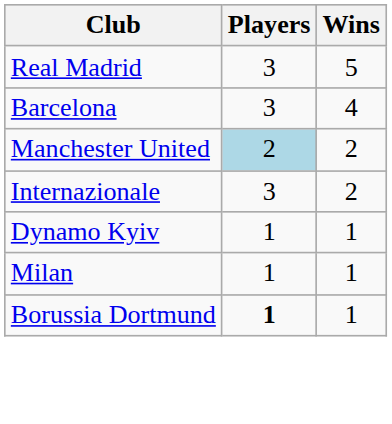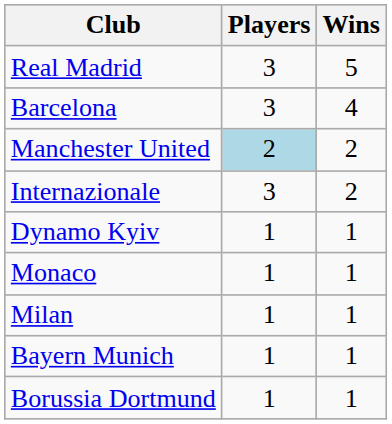 <table class="wikitable">
 <tr>
 <th>Club</th>
 <th>Players</th>
 <th>Wins</th>
 </tr>
 <tr>
 <td> <a href='#'>Real Madrid</a></td>
 <td align=center>3</td>
 <td align=center>5</td>
 </tr>
 <tr>
 <td> <a href='#'>Barcelona</a></td>
 <td align=center>3</td>
 <td align=center>4</td>
 </tr>
 <tr>
 <td> <a href='#'>Manchester United</a></td>
 <td align=center style="background: lightblue;">2</td>
 <td align=center>2</td>
 </tr>
 <tr>
 <td> <a href='#'>Internazionale</a></td>
 <td align=center>3</td>
 <td align=center>2</td>
 </tr>
 <tr>
 <td> <a href='#'>Dynamo Kyiv</a></td>
 <td align=center>1</td>
 <td align=center>1</td>
 </tr>
 <tr>
+<td> <a href='#'>Monaco</a></td>
+<td align=center>1</td>
+<td align=center>1</td>
+</tr>
+<tr>
 <td> <a href='#'>Milan</a></td>
 <td align=center>1</td>
 <td align=center>1</td>
 </tr>
 <tr>
+<td> <a href='#'>Bayern Munich</a></td>
+<td align=center>1</td>
+<td align=center>1</td>
+</tr>
+<tr>
 <td> <a href='#'>Borussia Dortmund</a></td>
-<td align=center><strong>1</strong></td>
+<td align=center>1</td>
 <td align=center>1</td>
 </tr>
 </table>
